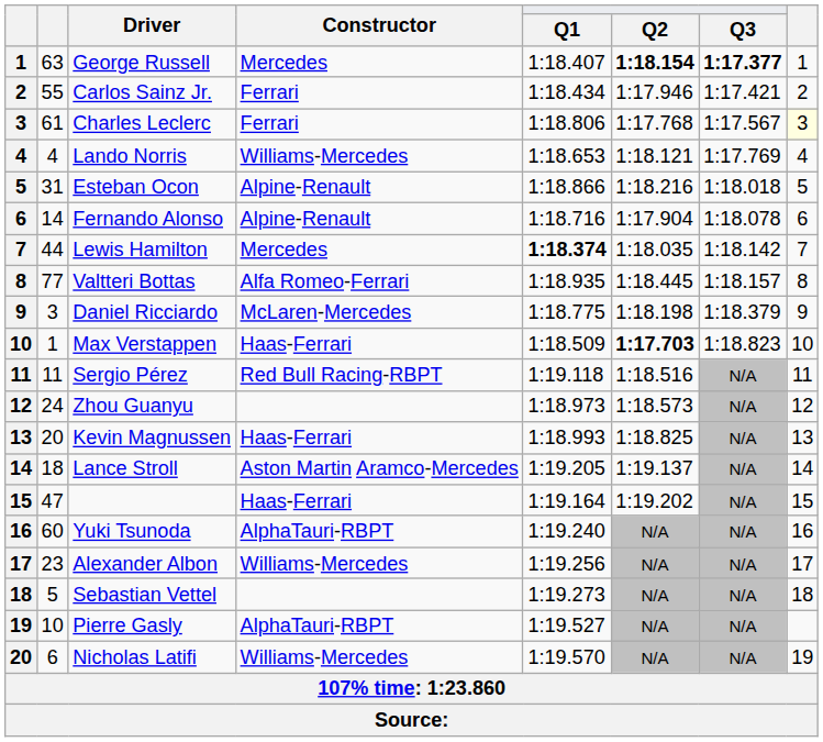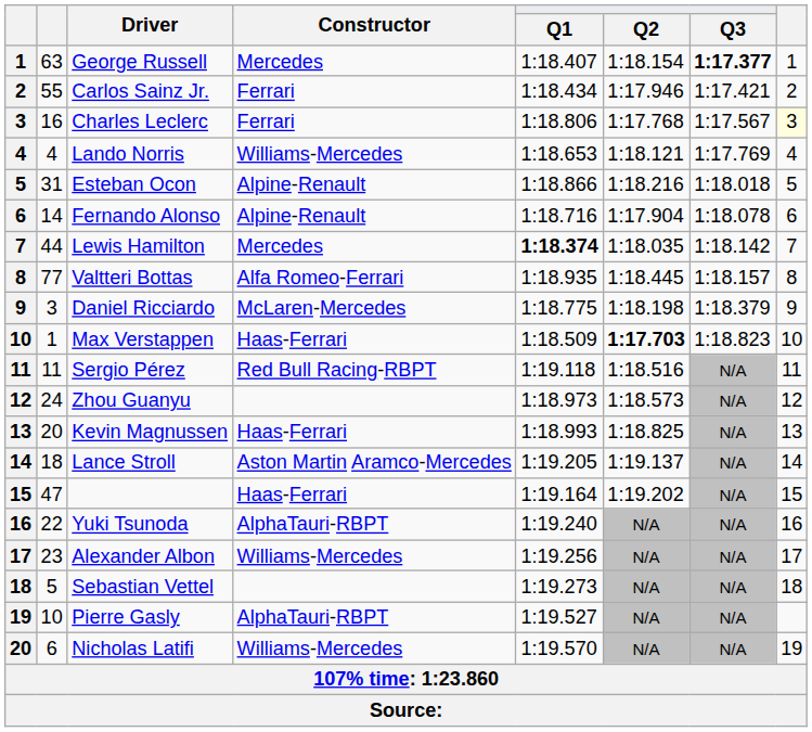 <table class="wikitable sortable" style="font-size: 85%;">
 <tr>
 <th rowspan="2"></th>
 <th rowspan="2"></th>
 <th rowspan="2">Driver</th>
 <th rowspan="2">Constructor</th>
 <th colspan="3" style="background:#eaecf0; text-align:center;"></th>
 <th rowspan="2"></th>
 </tr>
 <tr>
 <th scope="col">Q1</th>
 <th scope="col">Q2</th>
 <th scope="col">Q3</th>
 </tr>
 <tr>
 <th scope="row">1</th>
 <td align="center">63</td>
 <td data-sort-value="rus"> <a href='#'>George Russell</a></td>
 <td><a href='#'>Mercedes</a></td>
 <td>1:18.407</td>
-<td><strong>1:18.154</strong></td>
+<td>1:18.154</td>
 <td><strong>1:17.377</strong></td>
 <td align="center">1</td>
 </tr>
 <tr>
 <th scope="row">2</th>
 <td align="center">55</td>
 <td data-sort-value="sai"> <a href='#'>Carlos Sainz Jr.</a></td>
 <td><a href='#'>Ferrari</a></td>
 <td>1:18.434</td>
 <td>1:17.946</td>
 <td>1:17.421</td>
 <td align="center">2</td>
 </tr>
 <tr>
 <th scope="row">3</th>
-<td align="center">61</td>
+<td align="center">16</td>
 <td data-sort-value="lec"> <a href='#'>Charles Leclerc</a></td>
 <td><a href='#'>Ferrari</a></td>
 <td>1:18.806</td>
 <td>1:17.768</td>
 <td>1:17.567</td>
 <td align="center" style="background: lightyellow;">3</td>
 </tr>
 <tr>
 <th scope="row">4</th>
 <td align="center">4</td>
 <td data-sort-value="nor"> <a href='#'>Lando Norris</a></td>
 <td><a href='#'>Williams</a>-<a href='#'>Mercedes</a></td>
 <td>1:18.653</td>
 <td>1:18.121</td>
 <td>1:17.769</td>
 <td align="center">4</td>
 </tr>
 <tr>
 <th scope="row">5</th>
 <td align="center">31</td>
 <td data-sort-value="oco"> <a href='#'>Esteban Ocon</a></td>
 <td><a href='#'>Alpine</a>-<a href='#'>Renault</a></td>
 <td>1:18.866</td>
 <td>1:18.216</td>
 <td>1:18.018</td>
 <td align="center">5</td>
 </tr>
 <tr>
 <th scope="row">6</th>
 <td align="center">14</td>
 <td data-sort-value="alo"> <a href='#'>Fernando Alonso</a></td>
 <td><a href='#'>Alpine</a>-<a href='#'>Renault</a></td>
 <td>1:18.716</td>
 <td>1:17.904</td>
 <td>1:18.078</td>
 <td align="center">6</td>
 </tr>
 <tr>
 <th scope="row">7</th>
 <td align="center">44</td>
 <td data-sort-value="ham"> <a href='#'>Lewis Hamilton</a></td>
 <td><a href='#'>Mercedes</a></td>
 <td><strong>1:18.374</strong></td>
 <td>1:18.035</td>
 <td>1:18.142</td>
 <td align="center">7</td>
 </tr>
 <tr>
 <th scope="row">8</th>
 <td align="center">77</td>
 <td data-sort-value="bot"> <a href='#'>Valtteri Bottas</a></td>
 <td><a href='#'>Alfa Romeo</a>-<a href='#'>Ferrari</a></td>
 <td>1:18.935</td>
 <td>1:18.445</td>
 <td>1:18.157</td>
 <td align="center">8</td>
 </tr>
 <tr>
 <th scope="row">9</th>
 <td align="center">3</td>
 <td data-sort-value="ric"> <a href='#'>Daniel Ricciardo</a></td>
 <td><a href='#'>McLaren</a>-<a href='#'>Mercedes</a></td>
 <td>1:18.775</td>
 <td>1:18.198</td>
 <td>1:18.379</td>
 <td align="center">9</td>
 </tr>
 <tr>
 <th scope="row">10</th>
 <td align="center">1</td>
 <td data-sort-value="ver"> <a href='#'>Max Verstappen</a></td>
 <td><a href='#'>Haas</a>-<a href='#'>Ferrari</a></td>
 <td>1:18.509</td>
 <td><strong>1:17.703</strong></td>
 <td>1:18.823</td>
 <td align="center">10</td>
 </tr>
 <tr>
 <th scope="row">11</th>
 <td align="center">11</td>
 <td data-sort-value="per"> <a href='#'>Sergio Pérez</a></td>
 <td><a href='#'>Red Bull Racing</a>-<a href='#'>RBPT</a></td>
 <td>1:19.118</td>
 <td>1:18.516</td>
 <td data-sort-value="18" align="center" style="background: silver"><small>N/A</small></td>
 <td align="center">11</td>
 </tr>
 <tr>
 <th scope="row">12</th>
 <td align="center">24</td>
 <td data-sort-value="zho"> <a href='#'>Zhou Guanyu</a></td>
 <td></td>
 <td>1:18.973</td>
 <td>1:18.573</td>
 <td data-sort-value="18" align="center" style="background: silver"><small>N/A</small></td>
 <td align="center">12</td>
 </tr>
 <tr>
 <th scope="row">13</th>
 <td align="center">20</td>
 <td data-sort-value="mag"> <a href='#'>Kevin Magnussen</a></td>
 <td><a href='#'>Haas</a>-<a href='#'>Ferrari</a></td>
 <td>1:18.993</td>
 <td>1:18.825</td>
 <td data-sort-value="17" align="center" style="background: silver"><small>N/A</small></td>
 <td align="center">13</td>
 </tr>
 <tr>
 <th scope="row">14</th>
 <td align="center">18</td>
 <td data-sort-value="str"> <a href='#'>Lance Stroll</a></td>
 <td><a href='#'>Aston Martin</a> <a href='#'>Aramco</a>-<a href='#'>Mercedes</a></td>
 <td>1:19.205</td>
 <td>1:19.137</td>
 <td data-sort-value="17" align="center" style="background: silver"><small>N/A</small></td>
 <td align="center">14</td>
 </tr>
 <tr>
 <th scope="row">15</th>
 <td align="center">47</td>
 <td data-sort-value="sch"></td>
 <td><a href='#'>Haas</a>-<a href='#'>Ferrari</a></td>
 <td>1:19.164</td>
 <td>1:19.202</td>
 <td data-sort-value="19" align="center" style="background: silver"><small>N/A</small></td>
 <td align="center">15</td>
 </tr>
 <tr>
 <th scope="row">16</th>
-<td align="center">60</td>
+<td align="center">22</td>
 <td data-sort-value="tsu"> <a href='#'>Yuki Tsunoda</a></td>
 <td><a href='#'>AlphaTauri</a>-<a href='#'>RBPT</a></td>
 <td>1:19.240</td>
 <td data-sort-value="12" align="center" style="background: silver"><small>N/A</small></td>
 <td data-sort-value="12" align="center" style="background: silver"><small>N/A</small></td>
 <td align="center">16</td>
 </tr>
 <tr>
 <th align="center">17</th>
 <td align="center">23</td>
 <td data-sort-value="alb"> <a href='#'>Alexander Albon</a></td>
 <td><a href='#'>Williams</a>-<a href='#'>Mercedes</a></td>
 <td>1:19.256</td>
 <td data-sort-value="12" align="center" style="background: silver"><small>N/A</small></td>
 <td data-sort-value="12" align="center" style="background: silver"><small>N/A</small></td>
 <td align="center">17</td>
 </tr>
 <tr>
 <th scope="row">18</th>
 <td align="center">5</td>
 <td data-sort-value="vet"> <a href='#'>Sebastian Vettel</a></td>
 <td></td>
 <td>1:19.273</td>
 <td data-sort-value="20" align="center" style="background: silver"><small>N/A</small></td>
 <td data-sort-value="20" align="center" style="background: silver"><small>N/A</small></td>
 <td align="center">18</td>
 </tr>
 <tr>
 <th align="center">19</th>
 <td align="center">10</td>
 <td data-sort-value="gas"> <a href='#'>Pierre Gasly</a></td>
 <td><a href='#'>AlphaTauri</a>-<a href='#'>RBPT</a></td>
 <td>1:19.527</td>
 <td data-sort-value="11" align="center" style="background: silver"><small>N/A</small></td>
 <td data-sort-value="11" align="center" style="background: silver"><small>N/A</small></td>
 <td align="center"></td>
 </tr>
 <tr>
 <th align="center">20</th>
 <td align="center">6</td>
 <td data-sort-value="lat"> <a href='#'>Nicholas Latifi</a></td>
 <td><a href='#'>Williams</a>-<a href='#'>Mercedes</a></td>
 <td>1:19.570</td>
 <td data-sort-value="19" align="center" style="background: silver"><small>N/A</small></td>
 <td data-sort-value="19" align="center" style="background: silver"><small>N/A</small></td>
 <td align="center">19</td>
 </tr>
 <tr>
 <th colspan="8"><a href='#'>107% time</a>: 1:23.860</th>
 </tr>
 <tr>
 <th colspan="8">Source:</th>
 </tr>
 </table>
